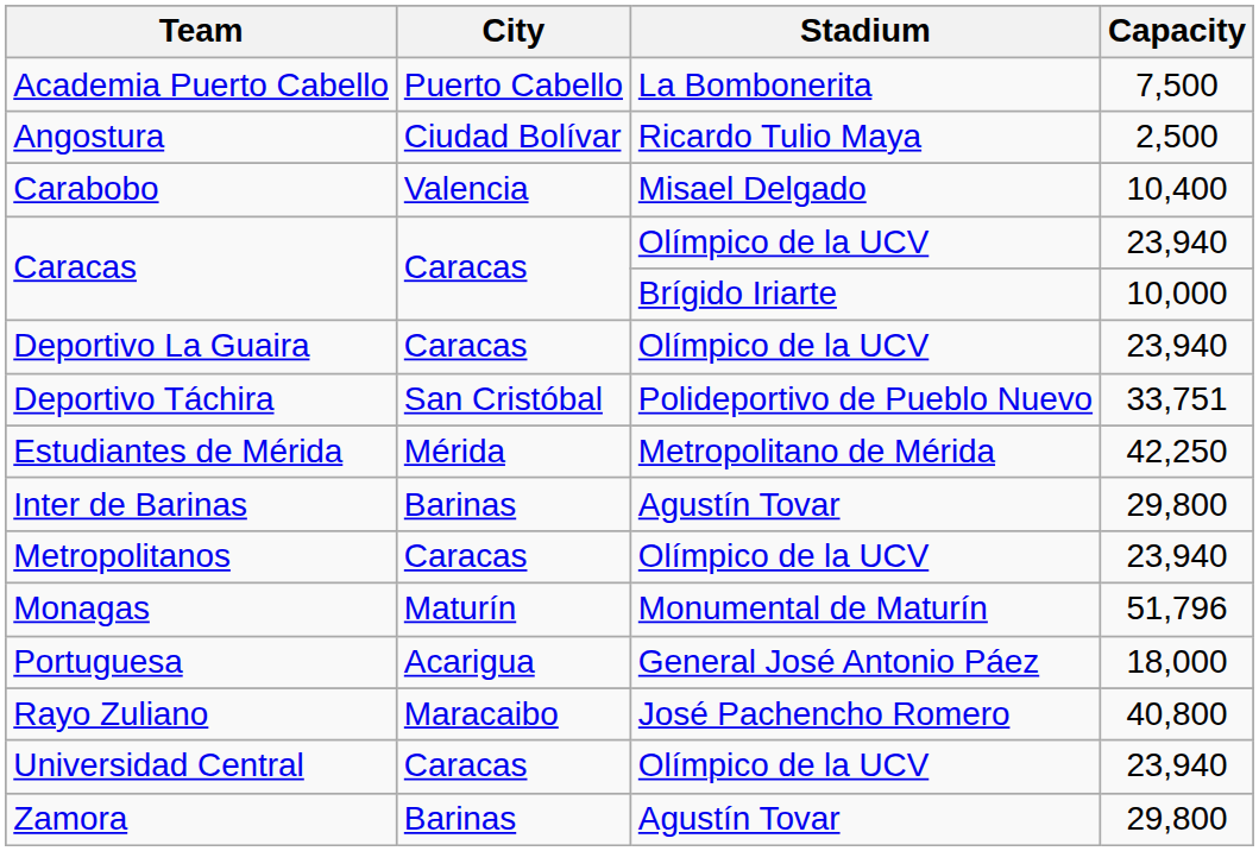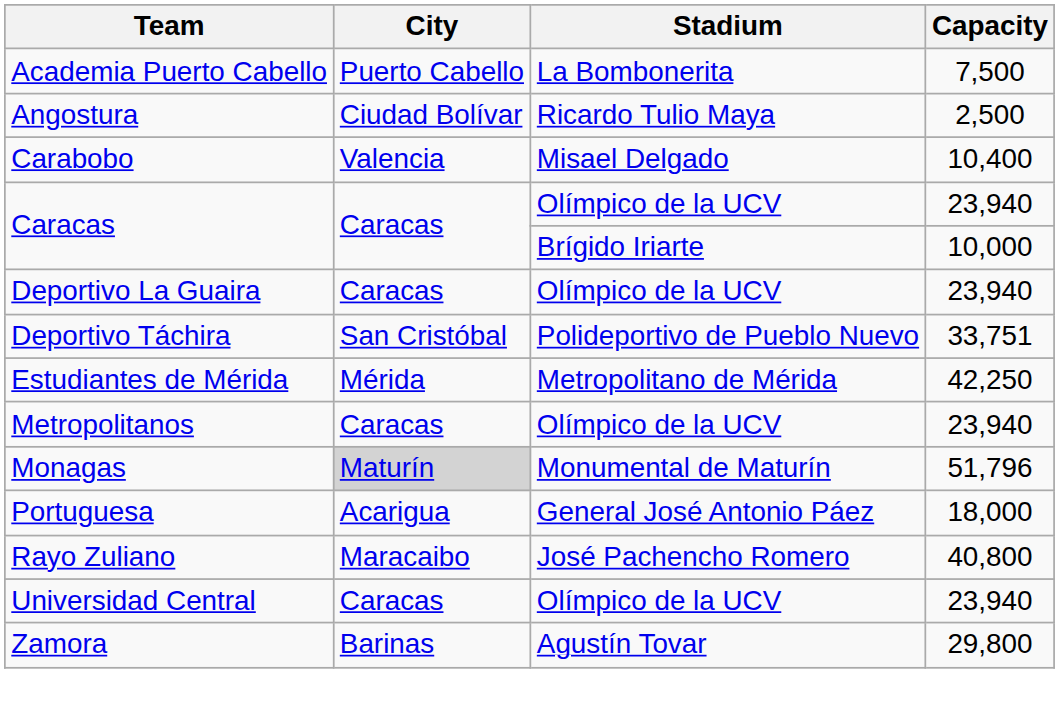 <table class="wikitable sortable">
 <tr>
 <th>Team</th>
 <th>City</th>
 <th>Stadium</th>
 <th>Capacity</th>
 </tr>
 <tr>
 <td><a href='#'>Academia Puerto Cabello</a></td>
 <td><a href='#'>Puerto Cabello</a></td>
 <td><a href='#'>La Bombonerita</a></td>
 <td align=center>7,500</td>
 </tr>
 <tr>
 <td><a href='#'>Angostura</a></td>
 <td><a href='#'>Ciudad Bolívar</a></td>
 <td><a href='#'>Ricardo Tulio Maya</a></td>
 <td align=center>2,500</td>
 </tr>
 <tr>
 <td><a href='#'>Carabobo</a></td>
 <td><a href='#'>Valencia</a></td>
 <td><a href='#'>Misael Delgado</a></td>
 <td align=center>10,400</td>
 </tr>
 <tr>
 <td rowspan=2><a href='#'>Caracas</a></td>
 <td rowspan=2><a href='#'>Caracas</a></td>
 <td><a href='#'>Olímpico de la UCV</a></td>
 <td align=center>23,940</td>
 </tr>
 <tr>
 <td><a href='#'>Brígido Iriarte</a></td>
 <td align=center>10,000</td>
 </tr>
 <tr>
 <td><a href='#'>Deportivo La Guaira</a></td>
 <td><a href='#'>Caracas</a></td>
 <td><a href='#'>Olímpico de la UCV</a></td>
 <td align=center>23,940</td>
 </tr>
 <tr>
 <td><a href='#'>Deportivo Táchira</a></td>
 <td><a href='#'>San Cristóbal</a></td>
 <td><a href='#'>Polideportivo de Pueblo Nuevo</a></td>
 <td align=center>33,751</td>
 </tr>
 <tr>
 <td><a href='#'>Estudiantes de Mérida</a></td>
 <td><a href='#'>Mérida</a></td>
 <td><a href='#'>Metropolitano de Mérida</a></td>
 <td align=center>42,250</td>
 </tr>
 <tr>
-<td><a href='#'>Inter de Barinas</a></td>
-<td><a href='#'>Barinas</a></td>
-<td><a href='#'>Agustín Tovar</a></td>
-<td align=center>29,800</td>
-</tr>
-<tr>
 <td><a href='#'>Metropolitanos</a></td>
 <td><a href='#'>Caracas</a></td>
 <td><a href='#'>Olímpico de la UCV</a></td>
 <td align=center>23,940</td>
 </tr>
 <tr>
 <td><a href='#'>Monagas</a></td>
-<td><a href='#'>Maturín</a></td>
+<td style="background: lightgrey;"><a href='#'>Maturín</a></td>
 <td><a href='#'>Monumental de Maturín</a></td>
 <td align=center>51,796</td>
 </tr>
 <tr>
 <td><a href='#'>Portuguesa</a></td>
 <td><a href='#'>Acarigua</a></td>
 <td><a href='#'>General José Antonio Páez</a></td>
 <td align=center>18,000</td>
 </tr>
 <tr>
 <td><a href='#'>Rayo Zuliano</a></td>
 <td><a href='#'>Maracaibo</a></td>
 <td><a href='#'>José Pachencho Romero</a></td>
 <td align=center>40,800</td>
 </tr>
 <tr>
 <td><a href='#'>Universidad Central</a></td>
 <td><a href='#'>Caracas</a></td>
 <td><a href='#'>Olímpico de la UCV</a></td>
 <td align=center>23,940</td>
 </tr>
 <tr>
 <td><a href='#'>Zamora</a></td>
 <td><a href='#'>Barinas</a></td>
 <td><a href='#'>Agustín Tovar</a></td>
 <td align=center>29,800</td>
 </tr>
 </table>
